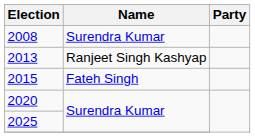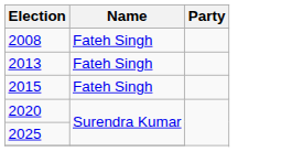 <table class="wikitable sortable">
 <tr>
 <th>Election</th>
 <th>Name</th>
 <th colspan=2>Party</th>
 </tr>
 <tr>
 <td><a href='#'>2008</a></td>
-<td><a href='#'>Surendra Kumar</a></td>
+<td><a href='#'>Fateh Singh</a></td>
 <td></td>
 </tr>
 <tr>
 <td><a href='#'>2013</a></td>
-<td>Ranjeet Singh Kashyap</td>
+<td><a href='#'>Fateh Singh</a></td>
 <td></td>
 </tr>
 <tr>
 <td><a href='#'>2015</a></td>
 <td><a href='#'>Fateh Singh</a></td>
 <td></td>
 </tr>
 <tr>
 <td><a href='#'>2020</a></td>
 <td rowspan=2><a href='#'>Surendra Kumar</a></td>
 </tr>
 <tr>
 <td><a href='#'>2025</a></td>
 </tr>
 <tr>
 </tr>
 </table>
